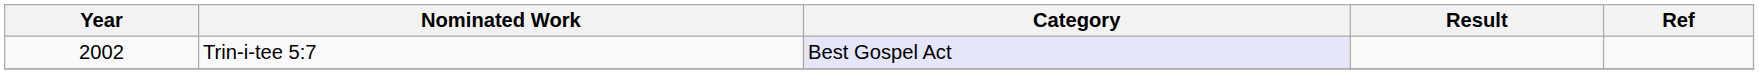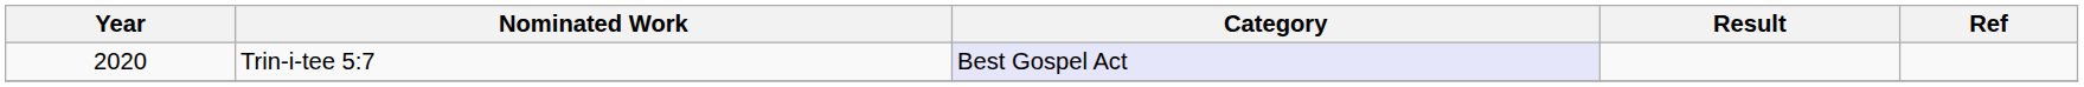 <table class="wikitable" style="width:70%;">
 <tr>
 <th>Year</th>
 <th>Nominated Work</th>
 <th>Category</th>
 <th>Result</th>
 <th>Ref</th>
 </tr>
 <tr>
-<td align="center">2002</td>
+<td align="center">2020</td>
 <td>Trin-i-tee 5:7</td>
 <td style="background: lavender;">Best Gospel Act</td>
 <td></td>
 <td align="center"></td>
 </tr>
 <tr>
 </tr>
 </table>
